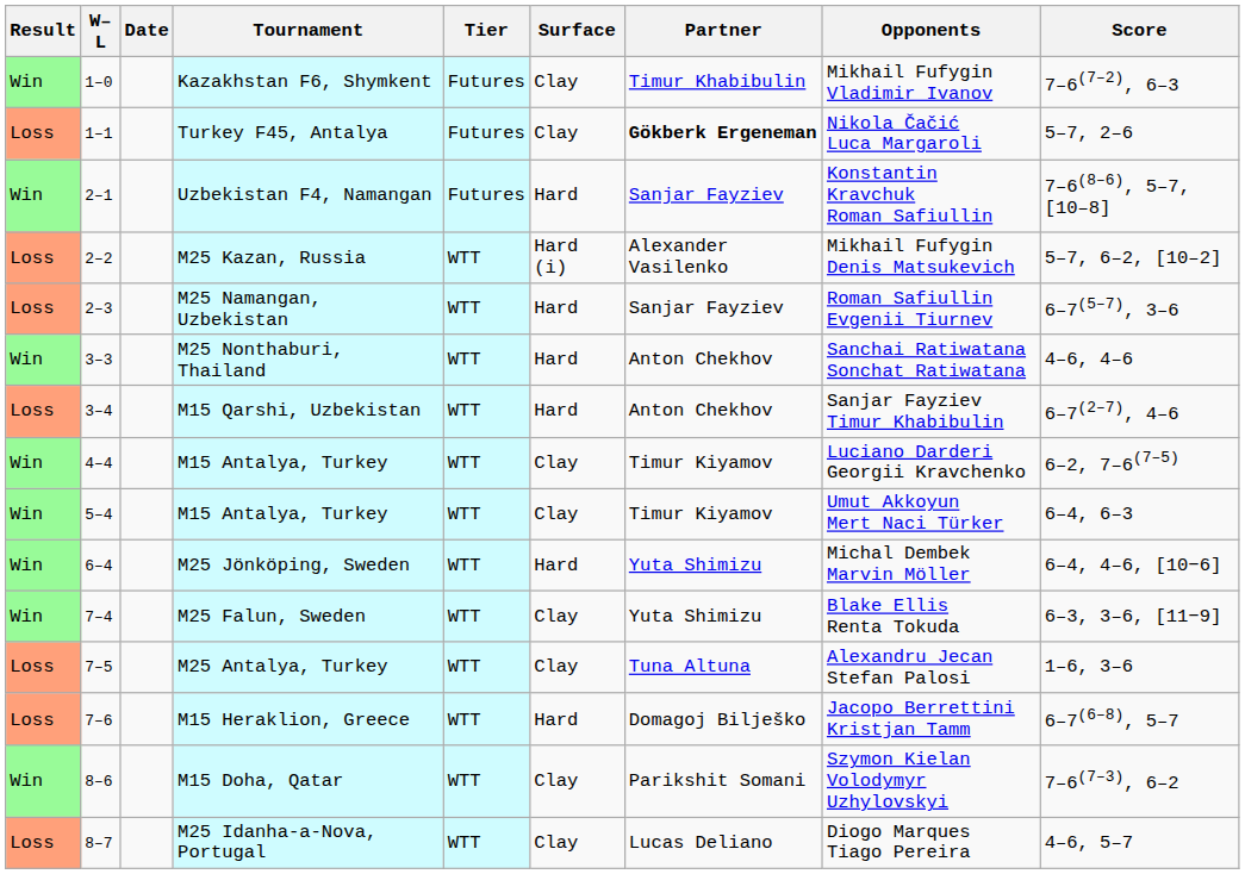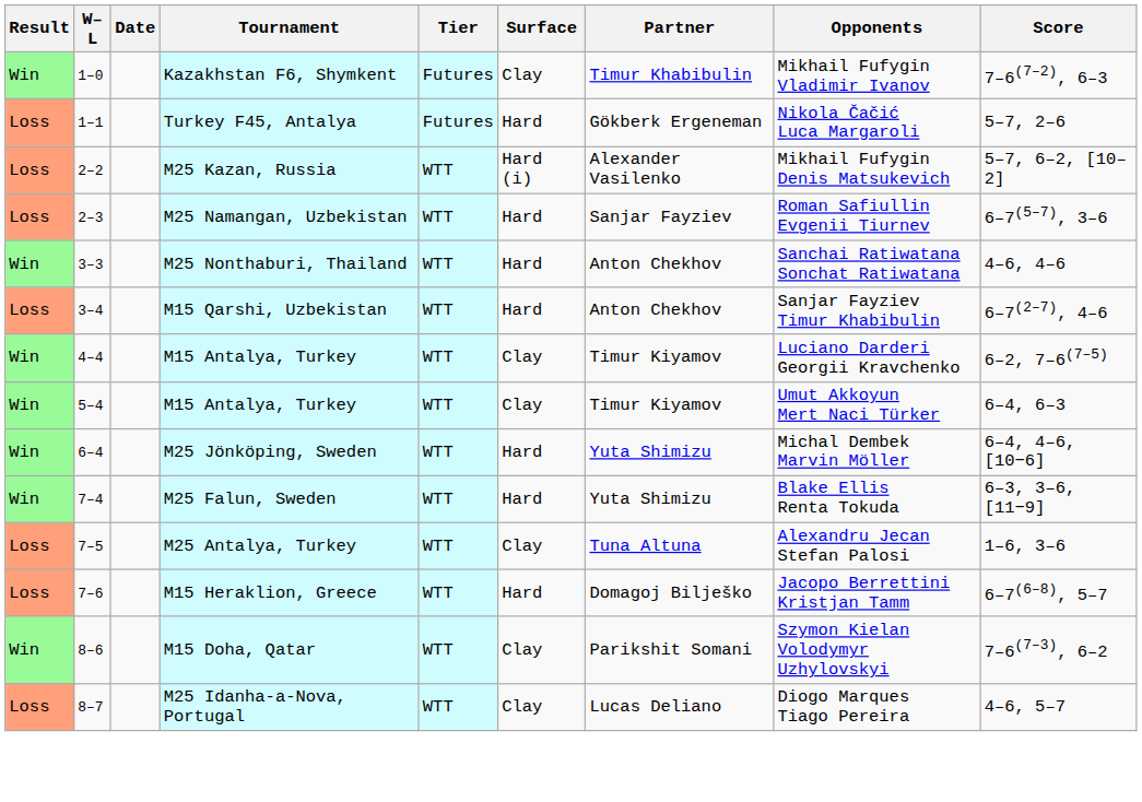 <table class="sortable wikitable">
 <tr>
 <th>Result</th>
 <th class="unsortable">W–L</th>
 <th>Date</th>
 <th>Tournament</th>
 <th>Tier</th>
 <th>Surface</th>
 <th>Partner</th>
 <th>Opponents</th>
 <th class="unsortable">Score</th>
 </tr>
 <tr>
 <td bgcolor=98FB98>Win</td>
 <td><small>1–0</small></td>
 <td></td>
 <td style="background:#cffcff;">Kazakhstan F6, Shymkent</td>
 <td style="background:#cffcff;">Futures</td>
 <td>Clay</td>
 <td> <a href='#'>Timur Khabibulin</a></td>
 <td> Mikhail Fufygin<br> <a href='#'>Vladimir Ivanov</a></td>
 <td>7–6<sup>(7–2)</sup>, 6–3</td>
 </tr>
 <tr>
 <td bgcolor=FFA07A>Loss</td>
 <td><small>1–1</small></td>
 <td></td>
 <td style="background:#cffcff;">Turkey F45, Antalya</td>
 <td style="background:#cffcff;">Futures</td>
-<td>Clay</td>
-<td><strong> Gökberk Ergeneman</strong></td>
+<td>Hard</td>
+<td> Gökberk Ergeneman</td>
 <td> <a href='#'>Nikola Čačić</a><br> <a href='#'>Luca Margaroli</a></td>
 <td>5–7, 2–6</td>
-</tr>
-<tr>
-<td bgcolor=98FB98>Win</td>
-<td><small>2–1</small></td>
-<td></td>
-<td style="background:#cffcff;">Uzbekistan F4, Namangan</td>
-<td style="background:#cffcff;">Futures</td>
-<td>Hard</td>
-<td> <a href='#'>Sanjar Fayziev</a></td>
-<td> <a href='#'>Konstantin Kravchuk</a><br> <a href='#'>Roman Safiullin</a></td>
-<td>7–6<sup>(8–6)</sup>, 5–7, [10–8]</td>
 </tr>
 <tr>
 <td bgcolor=FFA07A>Loss</td>
 <td><small>2–2</small></td>
 <td></td>
 <td style="background:#cffcff;">M25 Kazan, Russia</td>
 <td style="background:#cffcff;">WTT</td>
 <td>Hard (i)</td>
 <td> Alexander Vasilenko</td>
 <td> Mikhail Fufygin<br> <a href='#'>Denis Matsukevich</a></td>
 <td>5–7, 6–2, [10–2]</td>
 </tr>
 <tr>
 <td bgcolor=FFA07A>Loss</td>
 <td><small>2–3</small></td>
 <td></td>
 <td style="background:#cffcff;">M25 Namangan, Uzbekistan</td>
 <td style="background:#cffcff;">WTT</td>
 <td>Hard</td>
 <td> Sanjar Fayziev</td>
 <td> <a href='#'>Roman Safiullin</a><br> <a href='#'>Evgenii Tiurnev</a></td>
 <td>6–7<sup>(5–7)</sup>, 3–6</td>
 </tr>
 <tr>
 <td bgcolor=98FB98>Win</td>
 <td><small>3–3</small></td>
 <td></td>
 <td style="background:#cffcff;">M25 Nonthaburi, Thailand</td>
 <td style="background:#cffcff;">WTT</td>
 <td>Hard</td>
 <td> Anton Chekhov</td>
 <td> <a href='#'>Sanchai Ratiwatana</a><br> <a href='#'>Sonchat Ratiwatana</a></td>
 <td>4–6, 4–6</td>
 </tr>
 <tr>
 <td bgcolor=FFA07A>Loss</td>
 <td><small>3–4</small></td>
 <td></td>
 <td style="background:#cffcff;">M15 Qarshi, Uzbekistan</td>
 <td style="background:#cffcff;">WTT</td>
 <td>Hard</td>
 <td> Anton Chekhov</td>
 <td> Sanjar Fayziev<br> <a href='#'>Timur Khabibulin</a></td>
 <td>6–7<sup>(2–7)</sup>, 4–6</td>
 </tr>
 <tr>
 <td bgcolor=98FB98>Win</td>
 <td><small>4–4</small></td>
 <td></td>
 <td style="background:#cffcff;">M15 Antalya, Turkey</td>
 <td style="background:#cffcff;">WTT</td>
 <td>Clay</td>
 <td> Timur Kiyamov</td>
 <td> <a href='#'>Luciano Darderi</a><br> Georgii Kravchenko</td>
 <td>6–2, 7–6<sup>(7–5)</sup></td>
 </tr>
 <tr>
 <td bgcolor=98FB98>Win</td>
 <td><small>5–4</small></td>
 <td></td>
 <td style="background:#cffcff;">M15 Antalya, Turkey</td>
 <td style="background:#cffcff;">WTT</td>
 <td>Clay</td>
 <td> Timur Kiyamov</td>
 <td> <a href='#'>Umut Akkoyun</a><br> <a href='#'>Mert Naci Türker</a></td>
 <td>6–4, 6–3</td>
 </tr>
 <tr>
 <td bgcolor=98FB98>Win</td>
 <td><small>6–4</small></td>
 <td></td>
 <td style="background:#cffcff;">M25 Jönköping, Sweden</td>
 <td style="background:#cffcff;">WTT</td>
 <td>Hard</td>
 <td> <a href='#'>Yuta Shimizu</a></td>
 <td> Michal Dembek<br> <a href='#'>Marvin Möller</a></td>
 <td>6–4, 4–6, [10−6]</td>
 </tr>
 <tr>
 <td bgcolor=98FB98>Win</td>
 <td><small>7–4</small></td>
 <td></td>
 <td style="background:#cffcff;">M25 Falun, Sweden</td>
 <td style="background:#cffcff;">WTT</td>
-<td>Clay</td>
+<td>Hard</td>
 <td> Yuta Shimizu</td>
 <td> <a href='#'>Blake Ellis</a><br> Renta Tokuda</td>
 <td>6–3, 3–6, [11−9]</td>
 </tr>
 <tr>
 <td bgcolor=ffa07a>Loss</td>
 <td><small>7–5</small></td>
 <td></td>
 <td style="background:#cffcff;">M25 Antalya, Turkey</td>
 <td style="background:#cffcff;">WTT</td>
 <td>Clay</td>
 <td> <a href='#'>Tuna Altuna</a></td>
 <td> <a href='#'>Alexandru Jecan</a><br> Stefan Palosi</td>
 <td>1–6, 3–6</td>
 </tr>
 <tr>
 <td bgcolor=ffa07a>Loss</td>
 <td><small>7–6</small></td>
 <td></td>
 <td style="background:#cffcff;">M15 Heraklion, Greece</td>
 <td style="background:#cffcff;">WTT</td>
 <td>Hard</td>
 <td> Domagoj Bilješko</td>
 <td> <a href='#'>Jacopo Berrettini</a><br> <a href='#'>Kristjan Tamm</a></td>
 <td>6–7<sup>(6–8)</sup>, 5–7</td>
 </tr>
 <tr>
 <td bgcolor=98FB98>Win</td>
 <td><small>8–6</small></td>
 <td></td>
 <td style="background:#cffcff;">M15 Doha, Qatar</td>
 <td style="background:#cffcff;">WTT</td>
 <td>Clay</td>
 <td> Parikshit Somani</td>
 <td> <a href='#'>Szymon Kielan</a><br> <a href='#'>Volodymyr Uzhylovskyi</a></td>
 <td>7–6<sup>(7–3)</sup>, 6–2</td>
 </tr>
 <tr>
 <td bgcolor=ffa07a>Loss</td>
 <td><small>8–7</small></td>
 <td></td>
 <td style="background:#cffcff;">M25 Idanha-a-Nova, Portugal</td>
 <td style="background:#cffcff;">WTT</td>
 <td>Clay</td>
 <td> Lucas Deliano</td>
 <td> Diogo Marques<br> Tiago Pereira</td>
 <td>4–6, 5–7</td>
 </tr>
 </table>
